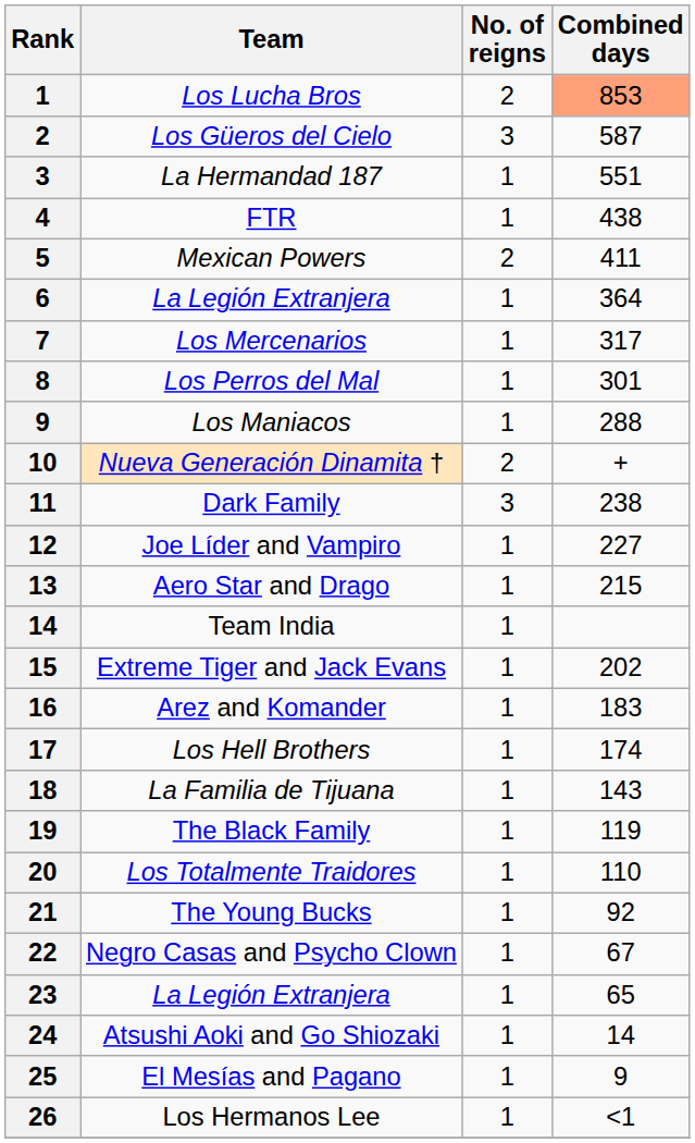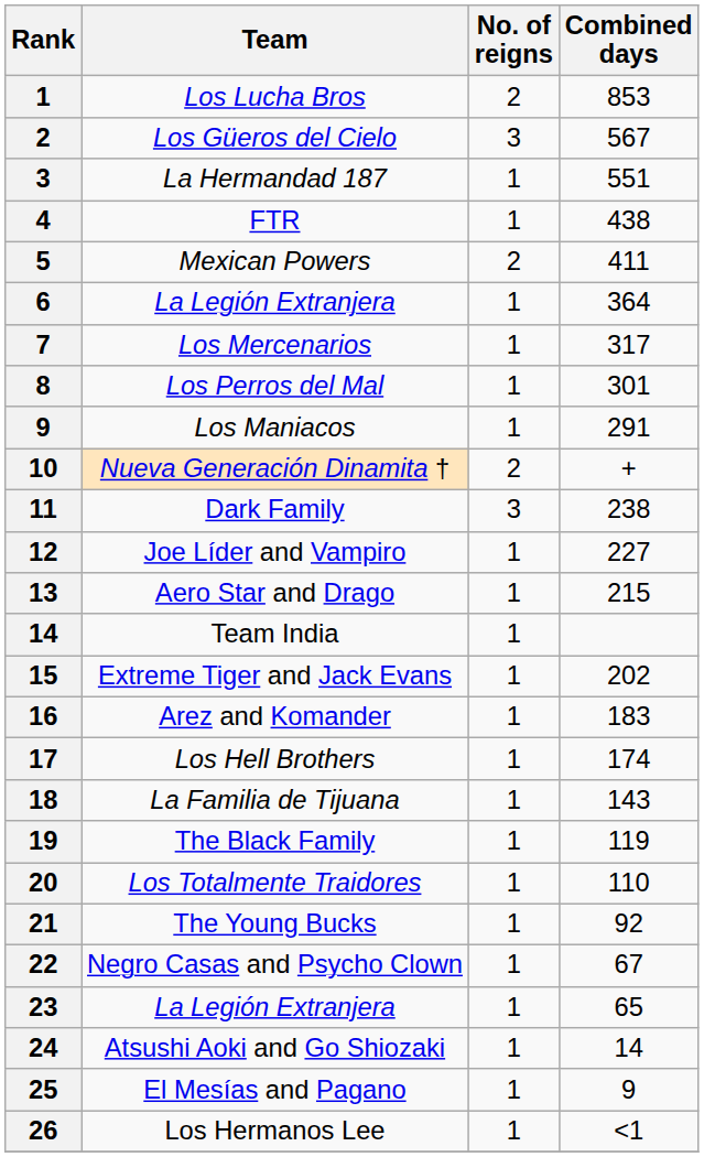 <table class="wikitable sortable"  style="text-align: center">
 <tr>
 <th>Rank</th>
 <th>Team</th>
 <th>No. of<br>reigns</th>
 <th>Combined<br>days</th>
 </tr>
 <tr>
 <th>1</th>
 <td><em><a href='#'>Los Lucha Bros</a></em><br></td>
 <td>2</td>
-<td style="background: lightsalmon;">853</td>
+<td>853</td>
 </tr>
 <tr>
 <th>2</th>
 <td><em><a href='#'>Los Güeros del Cielo</a></em><br></td>
 <td>3</td>
-<td>587</td>
+<td>567</td>
 </tr>
 <tr>
 <th>3</th>
 <td><em>La Hermandad 187</em><br></td>
 <td>1</td>
 <td>551</td>
 </tr>
 <tr>
 <th>4</th>
 <td><a href='#'>FTR</a><br></td>
 <td>1</td>
 <td>438</td>
 </tr>
 <tr>
 <th>5</th>
 <td><em>Mexican Powers</em><br></td>
 <td>2</td>
 <td>411</td>
 </tr>
 <tr>
 <th>6</th>
 <td><em><a href='#'>La Legión Extranjera</a></em><br></td>
 <td>1</td>
 <td>364</td>
 </tr>
 <tr>
 <th>7</th>
 <td><em><a href='#'>Los Mercenarios</a></em><br></td>
 <td>1</td>
 <td>317</td>
 </tr>
 <tr>
 <th>8</th>
 <td><em><a href='#'>Los Perros del Mal</a></em><br></td>
 <td>1</td>
 <td>301</td>
 </tr>
 <tr>
 <th>9</th>
 <td><em>Los Maniacos</em><br></td>
 <td>1</td>
-<td>288</td>
+<td>291</td>
 </tr>
 <tr>
 <th>10</th>
 <td style="background-color:#FFE6BD"><em><a href='#'>Nueva Generación Dinamita</a></em> † <br></td>
 <td>2</td>
 <td>+</td>
 </tr>
 <tr>
 <th>11</th>
 <td><a href='#'>Dark Family</a><br></td>
 <td>3</td>
 <td>238</td>
 </tr>
 <tr>
 <th>12</th>
 <td><a href='#'>Joe Líder</a> and <a href='#'>Vampiro</a></td>
 <td>1</td>
 <td>227</td>
 </tr>
 <tr>
 <th>13</th>
 <td><a href='#'>Aero Star</a> and <a href='#'>Drago</a></td>
 <td>1</td>
 <td>215</td>
 </tr>
 <tr>
 <th>14</th>
 <td>Team India <br></td>
 <td>1</td>
 <td></td>
 </tr>
 <tr>
 <th>15</th>
 <td><a href='#'>Extreme Tiger</a> and <a href='#'>Jack Evans</a></td>
 <td>1</td>
 <td>202</td>
 </tr>
 <tr>
 <th>16</th>
 <td><a href='#'>Arez</a> and <a href='#'>Komander</a></td>
 <td>1</td>
 <td>183</td>
 </tr>
 <tr>
 <th>17</th>
 <td><em>Los Hell Brothers</em><br></td>
 <td>1</td>
 <td>174</td>
 </tr>
 <tr>
 <th>18</th>
 <td><em>La Familia de Tijuana</em><br></td>
 <td>1</td>
 <td>143</td>
 </tr>
 <tr>
 <th>19</th>
 <td><a href='#'>The Black Family</a><br></td>
 <td>1</td>
 <td>119</td>
 </tr>
 <tr>
 <th>20</th>
 <td><em><a href='#'>Los Totalmente Traidores</a></em><br></td>
 <td>1</td>
 <td>110</td>
 </tr>
 <tr>
 <th>21</th>
 <td><a href='#'>The Young Bucks</a><br></td>
 <td>1</td>
 <td>92</td>
 </tr>
 <tr>
 <th>22</th>
 <td><a href='#'>Negro Casas</a> and <a href='#'>Psycho Clown</a></td>
 <td>1</td>
 <td>67</td>
 </tr>
 <tr>
 <th>23</th>
 <td><em><a href='#'>La Legión Extranjera</a></em><br></td>
 <td>1</td>
 <td>65</td>
 </tr>
 <tr>
 <th>24</th>
 <td><a href='#'>Atsushi Aoki</a> and <a href='#'>Go Shiozaki</a></td>
 <td>1</td>
 <td>14</td>
 </tr>
 <tr>
 <th>25</th>
 <td><a href='#'>El Mesías</a> and <a href='#'>Pagano</a></td>
 <td>1</td>
 <td>9</td>
 </tr>
 <tr>
 <th>26</th>
 <td>Los Hermanos Lee<br></td>
 <td>1</td>
 <td><1</td>
 </tr>
 <tr>
 </tr>
 </table>
